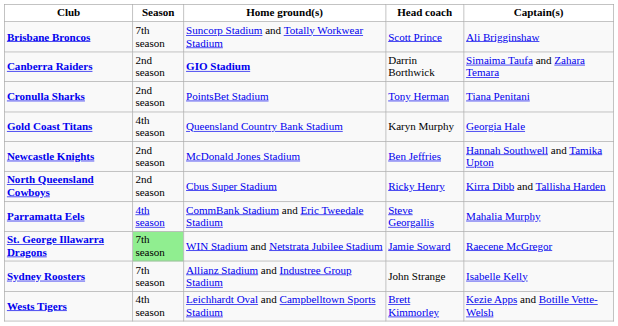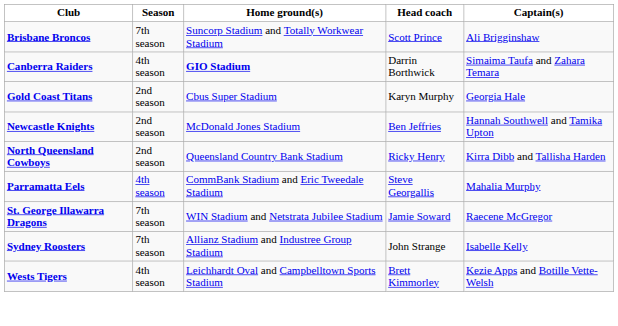 <table class="wikitable" style="width:100%; text-align:left">
 <tr>
 <th style="background:white">Club</th>
 <th style="background:white">Season</th>
 <th style="background:white">Home ground(s)</th>
 <th style="background:white">Head coach</th>
 <th style="background:white">Captain(s)</th>
 </tr>
 <tr>
 <td> <strong><a href='#'>Brisbane Broncos</a></strong></td>
 <td>7th season</td>
 <td><a href='#'>Suncorp Stadium</a> and <a href='#'>Totally Workwear Stadium</a></td>
 <td><a href='#'>Scott Prince</a></td>
 <td><a href='#'>Ali Brigginshaw</a></td>
 </tr>
 <tr>
 <td> <strong><a href='#'>Canberra Raiders</a></strong></td>
-<td>2nd season</td>
+<td>4th season</td>
 <td><strong><a href='#'>GIO Stadium</a></strong></td>
 <td>Darrin Borthwick</td>
 <td><a href='#'>Simaima Taufa</a> and <a href='#'>Zahara Temara</a></td>
 </tr>
 <tr>
-<td> <strong><a href='#'>Cronulla Sharks</a></strong></td>
+<td> <strong><a href='#'>Gold Coast Titans</a></strong></td>
 <td>2nd season</td>
-<td><a href='#'>PointsBet Stadium</a></td>
-<td><a href='#'>Tony Herman</a></td>
-<td><a href='#'>Tiana Penitani</a></td>
-</tr>
-<tr>
-<td> <strong><a href='#'>Gold Coast Titans</a></strong></td>
-<td>4th season</td>
-<td><a href='#'>Queensland Country Bank Stadium</a></td>
+<td><a href='#'>Cbus Super Stadium</a></td>
 <td>Karyn Murphy</td>
 <td><a href='#'>Georgia Hale</a></td>
 </tr>
 <tr>
 <td> <strong><a href='#'>Newcastle Knights</a></strong></td>
 <td>2nd season</td>
 <td><a href='#'>McDonald Jones Stadium</a></td>
 <td><a href='#'>Ben Jeffries</a></td>
 <td><a href='#'>Hannah Southwell</a> and <a href='#'>Tamika Upton</a></td>
 </tr>
 <tr>
 <td> <strong><a href='#'>North Queensland Cowboys</a></strong></td>
 <td>2nd season</td>
-<td><a href='#'>Cbus Super Stadium</a></td>
+<td><a href='#'>Queensland Country Bank Stadium</a></td>
 <td><a href='#'>Ricky Henry</a></td>
 <td><a href='#'>Kirra Dibb</a> and <a href='#'>Tallisha Harden</a></td>
 </tr>
 <tr>
 <td> <strong><a href='#'>Parramatta Eels</a></strong></td>
 <td><a href='#'>4th season</a></td>
 <td><a href='#'>CommBank Stadium</a> and <a href='#'>Eric Tweedale Stadium</a></td>
 <td><a href='#'>Steve Georgallis</a></td>
 <td><a href='#'>Mahalia Murphy</a></td>
 </tr>
 <tr>
 <td> <strong><a href='#'>St. George Illawarra Dragons</a></strong></td>
-<td style="background: lightgreen;">7th season</td>
+<td>7th season</td>
 <td><a href='#'>WIN Stadium</a> and <a href='#'>Netstrata Jubilee Stadium</a></td>
 <td><a href='#'>Jamie Soward</a></td>
 <td><a href='#'>Raecene McGregor</a></td>
 </tr>
 <tr>
 <td> <strong><a href='#'>Sydney Roosters</a></strong></td>
 <td>7th season</td>
 <td><a href='#'>Allianz Stadium</a> and <a href='#'>Industree Group Stadium</a></td>
 <td>John Strange</td>
 <td><a href='#'>Isabelle Kelly</a></td>
 </tr>
 <tr>
 <td> <strong><a href='#'>Wests Tigers</a></strong></td>
 <td>4th season</td>
 <td><a href='#'>Leichhardt Oval</a> and <a href='#'>Campbelltown Sports Stadium</a></td>
 <td><a href='#'>Brett Kimmorley</a></td>
 <td><a href='#'>Kezie Apps</a> and <a href='#'>Botille Vette-Welsh</a></td>
 </tr>
 </table>
